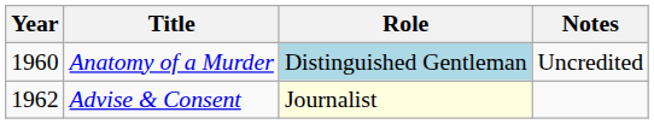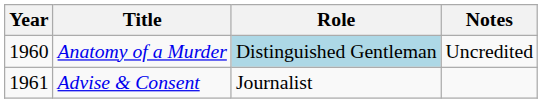 <table class="wikitable">
 <tr>
 <th>Year</th>
 <th>Title</th>
 <th>Role</th>
 <th>Notes</th>
 </tr>
 <tr>
 <td>1960</td>
 <td><em><a href='#'>Anatomy of a Murder</a></em></td>
 <td style="background: lightblue;">Distinguished Gentleman</td>
 <td>Uncredited</td>
 </tr>
 <tr>
-<td>1962</td>
+<td>1961</td>
 <td><em><a href='#'>Advise & Consent</a></em></td>
-<td style="background: lightyellow;">Journalist</td>
+<td>Journalist</td>
 <td></td>
 </tr>
 </table>
